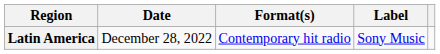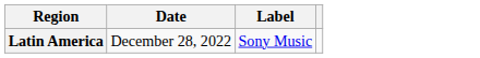 <table class="wikitable plainrowheaders" border="1">
 <tr>
 <th scope="col">Region</th>
 <th scope="col">Date</th>
-<th scope="col">Format(s)</th>
 <th scope="col">Label</th>
 <th scope="col"></th>
 </tr>
 <tr>
 <th scope="row">Latin America</th>
 <td>December 28, 2022</td>
-<td><a href='#'>Contemporary hit radio</a></td>
 <td><a href='#'>Sony Music</a></td>
 <td style="text-align:center;"></td>
 </tr>
 </table>
